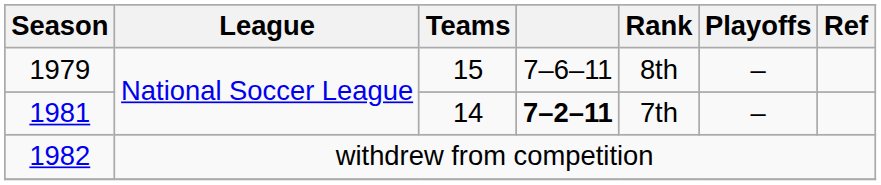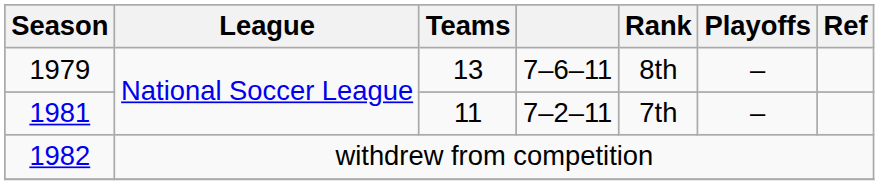 <table class="wikitable" style="text-align: center;">
 <tr>
 <th>Season</th>
 <th>League</th>
 <th>Teams</th>
 <th></th>
 <th>Rank</th>
 <th>Playoffs</th>
 <th>Ref</th>
 </tr>
 <tr>
 <td>1979</td>
 <td rowspan="2"><a href='#'>National Soccer League</a></td>
-<td>15</td>
+<td>13</td>
 <td>7–6–11</td>
 <td>8th</td>
 <td>–</td>
 <td></td>
 </tr>
 <tr>
 <td><a href='#'>1981</a></td>
-<td>14</td>
-<td><strong>7–2–11</strong></td>
+<td>11</td>
+<td>7–2–11</td>
 <td>7th</td>
 <td>–</td>
 <td></td>
 </tr>
 <tr>
 <td><a href='#'>1982</a></td>
 <td colspan="7">withdrew from competition</td>
 </tr>
 <tr>
 </tr>
 </table>
